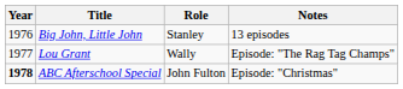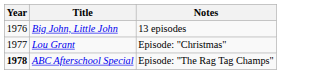 <table class="wikitable sortable">
 <tr>
 <th>Year</th>
 <th>Title</th>
-<th>Role</th>
 <th>Notes</th>
 </tr>
 <tr>
 <td>1976</td>
 <td><em><a href='#'>Big John, Little John</a></em></td>
-<td>Stanley</td>
 <td>13 episodes</td>
 </tr>
 <tr>
 <td>1977</td>
 <td><a href='#'><em>Lou Grant</em></a></td>
-<td>Wally</td>
-<td>Episode: "The Rag Tag Champs"</td>
+<td>Episode: "Christmas"</td>
 </tr>
 <tr>
 <td><strong>1978</strong></td>
 <td><em><a href='#'>ABC Afterschool Special</a></em></td>
-<td>John Fulton</td>
-<td>Episode: "Christmas"</td>
+<td>Episode: "The Rag Tag Champs"</td>
 </tr>
 </table>
